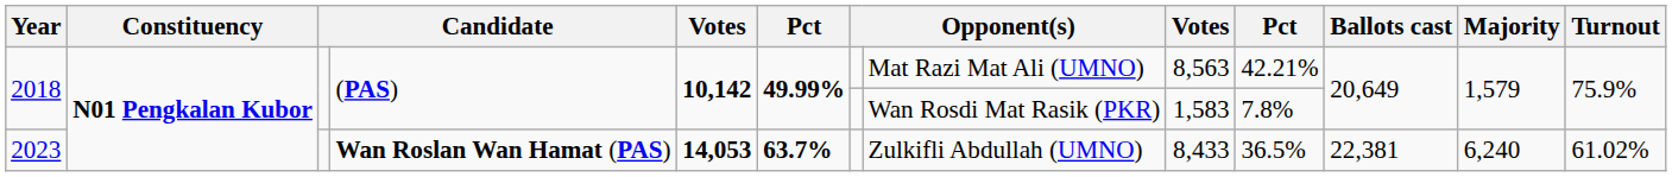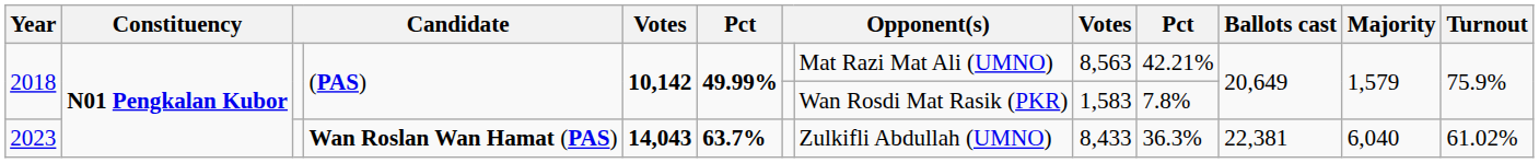 <table class="wikitable" style="margin:0.5em ; font-size:95%">
 <tr>
 <th>Year</th>
 <th>Constituency</th>
 <th colspan=2>Candidate</th>
 <th>Votes</th>
 <th>Pct</th>
 <th colspan=2>Opponent(s)</th>
 <th>Votes</th>
 <th>Pct</th>
 <th>Ballots cast</th>
 <th>Majority</th>
 <th>Turnout</th>
 </tr>
 <tr>
 <td rowspan=2><a href='#'>2018</a></td>
 <td rowspan=3><strong>N01 <a href='#'>Pengkalan Kubor</a></strong></td>
 <td rowspan=2 ></td>
 <td rowspan=2> (<a href='#'><strong>PAS</strong></a>)</td>
 <td rowspan=2 align="right"><strong>10,142</strong></td>
 <td rowspan=2><strong>49.99%</strong></td>
 <td></td>
 <td>Mat Razi Mat Ali (<a href='#'>UMNO</a>)</td>
 <td align="right">8,563</td>
 <td>42.21%</td>
 <td rowspan=2>20,649</td>
 <td rowspan=2>1,579</td>
 <td rowspan=2>75.9%</td>
 </tr>
 <tr>
 <td></td>
 <td>Wan Rosdi Mat Rasik (<a href='#'>PKR</a>)</td>
 <td align="right">1,583</td>
 <td>7.8%</td>
 </tr>
 <tr>
 <td><a href='#'>2023</a></td>
 <td></td>
 <td><strong>Wan Roslan Wan Hamat</strong> (<a href='#'><strong>PAS</strong></a>)</td>
-<td align=right><strong>14,053</strong></td>
+<td align=right><strong>14,043</strong></td>
 <td><strong>63.7%</strong></td>
 <td></td>
 <td>Zulkifli Abdullah (<a href='#'>UMNO</a>)</td>
 <td align=right>8,433</td>
-<td>36.5%</td>
+<td>36.3%</td>
 <td>22,381</td>
-<td>6,240</td>
+<td>6,040</td>
 <td>61.02%</td>
 </tr>
 </table>
